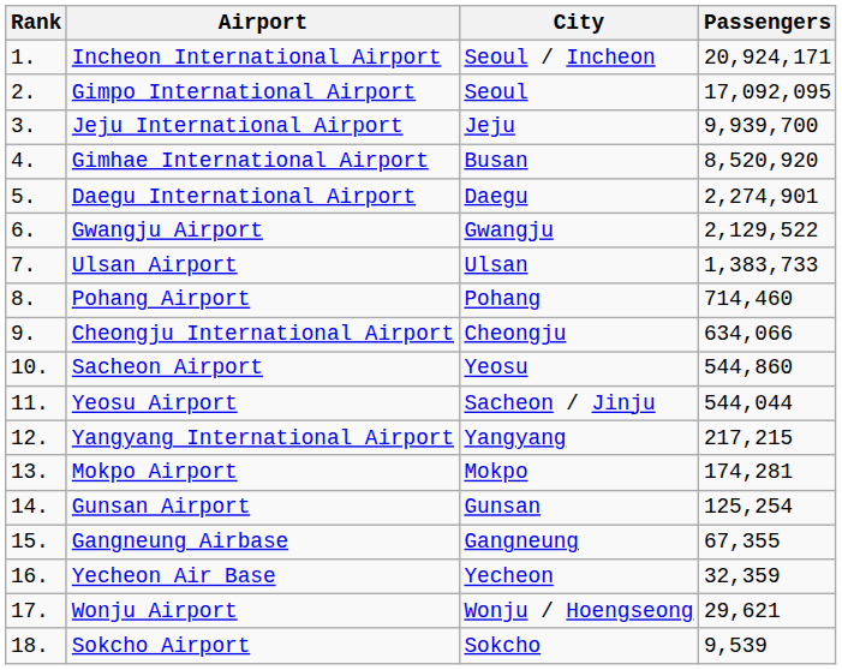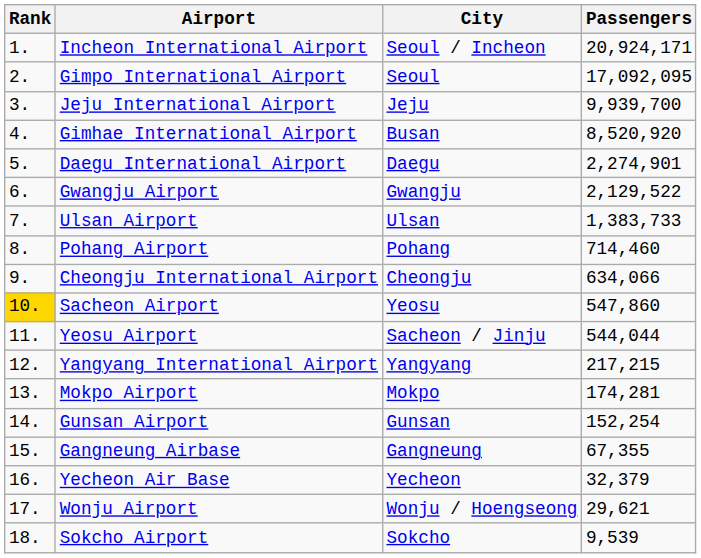 <table class="wikitable">
 <tr>
 <th>Rank</th>
 <th>Airport</th>
 <th>City</th>
 <th>Passengers</th>
 </tr>
 <tr>
 <td>1.</td>
 <td><a href='#'>Incheon International Airport</a></td>
 <td><a href='#'>Seoul</a> / <a href='#'>Incheon</a></td>
 <td>20,924,171</td>
 </tr>
 <tr>
 <td>2.</td>
 <td><a href='#'>Gimpo International Airport</a></td>
 <td><a href='#'>Seoul</a></td>
 <td>17,092,095</td>
 </tr>
 <tr>
 <td>3.</td>
 <td><a href='#'>Jeju International Airport</a></td>
 <td><a href='#'>Jeju</a></td>
 <td>9,939,700</td>
 </tr>
 <tr>
 <td>4.</td>
 <td><a href='#'>Gimhae International Airport</a></td>
 <td><a href='#'>Busan</a></td>
 <td>8,520,920</td>
 </tr>
 <tr>
 <td>5.</td>
 <td><a href='#'>Daegu International Airport</a></td>
 <td><a href='#'>Daegu</a></td>
 <td>2,274,901</td>
 </tr>
 <tr>
 <td>6.</td>
 <td><a href='#'>Gwangju Airport</a></td>
 <td><a href='#'>Gwangju</a></td>
 <td>2,129,522</td>
 </tr>
 <tr>
 <td>7.</td>
 <td><a href='#'>Ulsan Airport</a></td>
 <td><a href='#'>Ulsan</a></td>
 <td>1,383,733</td>
 </tr>
 <tr>
 <td>8.</td>
 <td><a href='#'>Pohang Airport</a></td>
 <td><a href='#'>Pohang</a></td>
 <td>714,460</td>
 </tr>
 <tr>
 <td>9.</td>
 <td><a href='#'>Cheongju International Airport</a></td>
 <td><a href='#'>Cheongju</a></td>
 <td>634,066</td>
 </tr>
 <tr>
-<td>10.</td>
+<td style="background: gold;">10.</td>
 <td><a href='#'>Sacheon Airport</a></td>
 <td><a href='#'>Yeosu</a></td>
-<td>544,860</td>
+<td>547,860</td>
 </tr>
 <tr>
 <td>11.</td>
 <td><a href='#'>Yeosu Airport</a></td>
 <td><a href='#'>Sacheon</a> / <a href='#'>Jinju</a></td>
 <td>544,044</td>
 </tr>
 <tr>
 <td>12.</td>
 <td><a href='#'>Yangyang International Airport</a></td>
 <td><a href='#'>Yangyang</a></td>
 <td>217,215</td>
 </tr>
 <tr>
 <td>13.</td>
 <td><a href='#'>Mokpo Airport</a></td>
 <td><a href='#'>Mokpo</a></td>
 <td>174,281</td>
 </tr>
 <tr>
 <td>14.</td>
 <td><a href='#'>Gunsan Airport</a></td>
 <td><a href='#'>Gunsan</a></td>
-<td>125,254</td>
+<td>152,254</td>
 </tr>
 <tr>
 <td>15.</td>
 <td><a href='#'>Gangneung Airbase</a></td>
 <td><a href='#'>Gangneung</a></td>
 <td>67,355</td>
 </tr>
 <tr>
 <td>16.</td>
 <td><a href='#'>Yecheon Air Base</a></td>
 <td><a href='#'>Yecheon</a></td>
-<td>32,359</td>
+<td>32,379</td>
 </tr>
 <tr>
 <td>17.</td>
 <td><a href='#'>Wonju Airport</a></td>
 <td><a href='#'>Wonju</a> / <a href='#'>Hoengseong</a></td>
 <td>29,621</td>
 </tr>
 <tr>
 <td>18.</td>
 <td><a href='#'>Sokcho Airport</a></td>
 <td><a href='#'>Sokcho</a></td>
 <td>9,539</td>
 </tr>
 </table>
